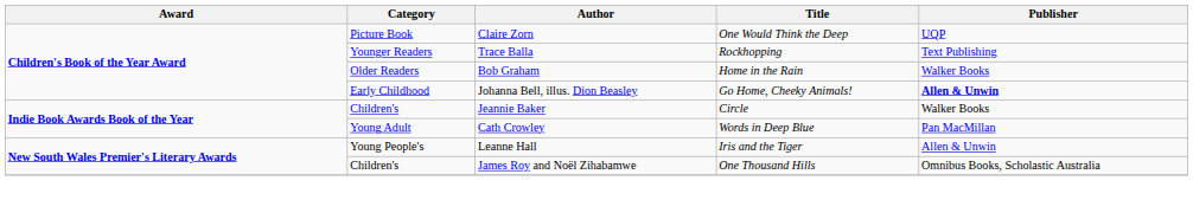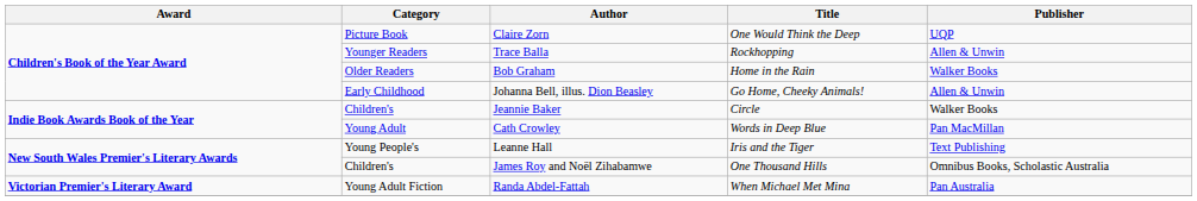 <table class="wikitable" width=100%>
 <tr>
 <th>Award</th>
 <th>Category</th>
 <th>Author</th>
 <th>Title</th>
 <th>Publisher</th>
 </tr>
 <tr>
 <td rowspan=4><strong><a href='#'>Children's Book of the Year Award</a></strong></td>
 <td><a href='#'>Picture Book</a></td>
 <td><a href='#'>Claire Zorn</a></td>
 <td><em>One Would Think the Deep</em></td>
 <td><a href='#'>UQP</a></td>
 </tr>
 <tr>
 <td><a href='#'>Younger Readers</a></td>
 <td><a href='#'>Trace Balla</a></td>
 <td><em>Rockhopping</em></td>
-<td><a href='#'>Text Publishing</a></td>
+<td><a href='#'>Allen & Unwin</a></td>
 </tr>
 <tr>
 <td><a href='#'>Older Readers</a></td>
 <td><a href='#'>Bob Graham</a></td>
 <td><em>Home in the Rain</em></td>
 <td><a href='#'>Walker Books</a></td>
 </tr>
 <tr>
 <td><a href='#'>Early Childhood</a></td>
 <td>Johanna Bell, illus. <a href='#'>Dion Beasley</a></td>
 <td><em>Go Home, Cheeky Animals!</em></td>
-<td><strong><a href='#'>Allen & Unwin</a></strong></td>
+<td><a href='#'>Allen & Unwin</a></td>
 </tr>
 <tr>
 <td rowspan=2><strong><a href='#'>Indie Book Awards Book of the Year</a></strong></td>
 <td><a href='#'>Children's</a></td>
 <td><a href='#'>Jeannie Baker</a></td>
 <td><em>Circle</em></td>
 <td>Walker Books</td>
 </tr>
 <tr>
 <td><a href='#'>Young Adult</a></td>
 <td><a href='#'>Cath Crowley</a></td>
 <td><em>Words in Deep Blue</em></td>
 <td><a href='#'>Pan MacMillan</a></td>
 </tr>
 <tr>
 <td rowspan=2><strong><a href='#'>New South Wales Premier's Literary Awards</a></strong></td>
 <td>Young People's</td>
 <td>Leanne Hall</td>
 <td><em>Iris and the Tiger</em></td>
-<td><a href='#'>Allen & Unwin</a></td>
+<td><a href='#'>Text Publishing</a></td>
 </tr>
 <tr>
 <td>Children's</td>
 <td><a href='#'>James Roy</a> and Noël Zihabamwe</td>
 <td><em>One Thousand Hills</em></td>
 <td>Omnibus Books, Scholastic Australia</td>
 </tr>
 <tr>
+<td><strong><a href='#'>Victorian Premier's Literary Award</a></strong></td>
+<td>Young Adult Fiction</td>
+<td><a href='#'>Randa Abdel-Fattah</a></td>
+<td><em>When Michael Met Mina</em></td>
+<td><a href='#'>Pan Australia</a></td>
+</tr>
+<tr>
 </tr>
 </table>
